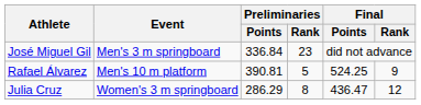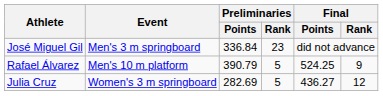 <table class=wikitable style="font-size:90%">
 <tr>
 <th rowspan="2">Athlete</th>
 <th rowspan="2">Event</th>
 <th colspan="2">Preliminaries</th>
 <th colspan="2">Final</th>
 </tr>
 <tr style="font-size:95%">
 <th>Points</th>
 <th>Rank</th>
 <th>Points</th>
 <th>Rank</th>
 </tr>
 <tr align=center>
 <td align=left><a href='#'>José Miguel Gil</a></td>
 <td align=left><a href='#'>Men's 3 m springboard</a></td>
 <td>336.84</td>
 <td>23</td>
 <td colspan=2>did not advance</td>
 </tr>
 <tr align=center>
 <td align=left><a href='#'>Rafael Álvarez</a></td>
 <td align=left><a href='#'>Men's 10 m platform</a></td>
-<td>390.81</td>
+<td>390.79</td>
 <td>5</td>
 <td>524.25</td>
 <td>9</td>
 </tr>
 <tr align=center>
 <td align=left><a href='#'>Julia Cruz</a></td>
 <td align=left><a href='#'>Women's 3 m springboard</a></td>
-<td>286.29</td>
-<td>8</td>
-<td>436.47</td>
+<td>282.69</td>
+<td>5</td>
+<td>436.27</td>
 <td>12</td>
 </tr>
 </table>
